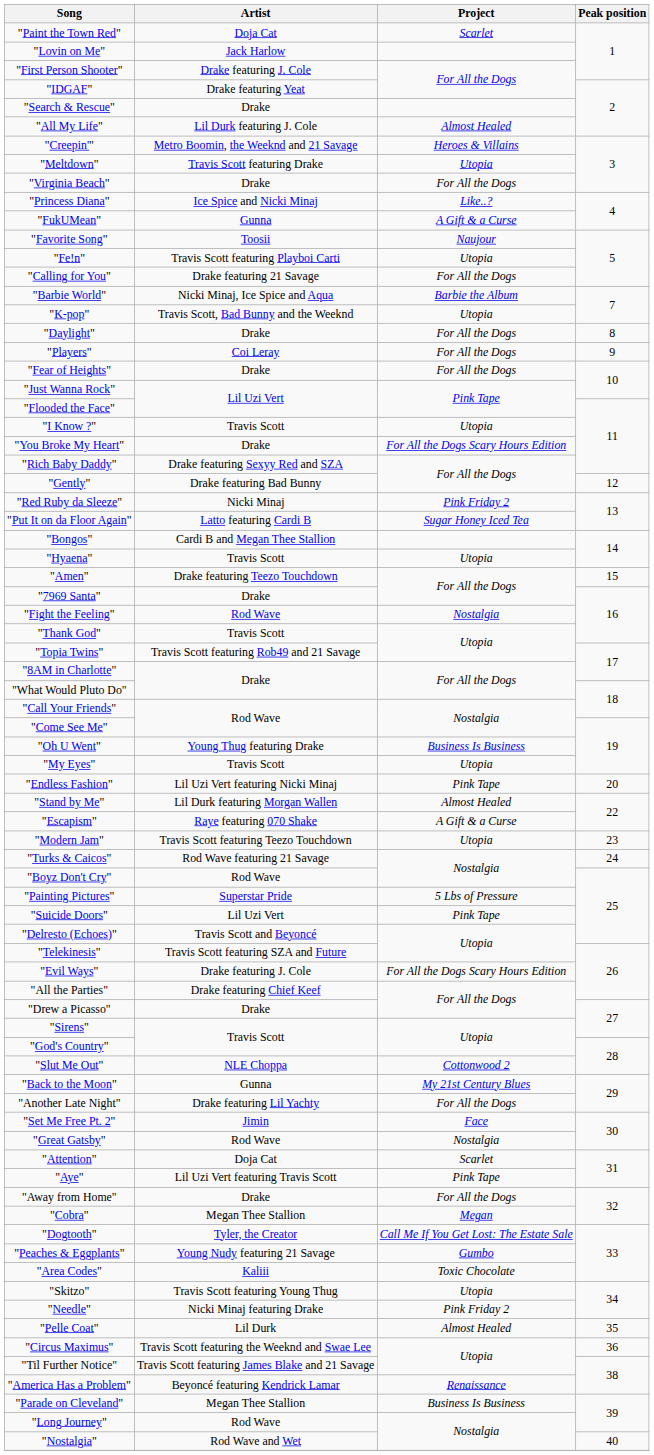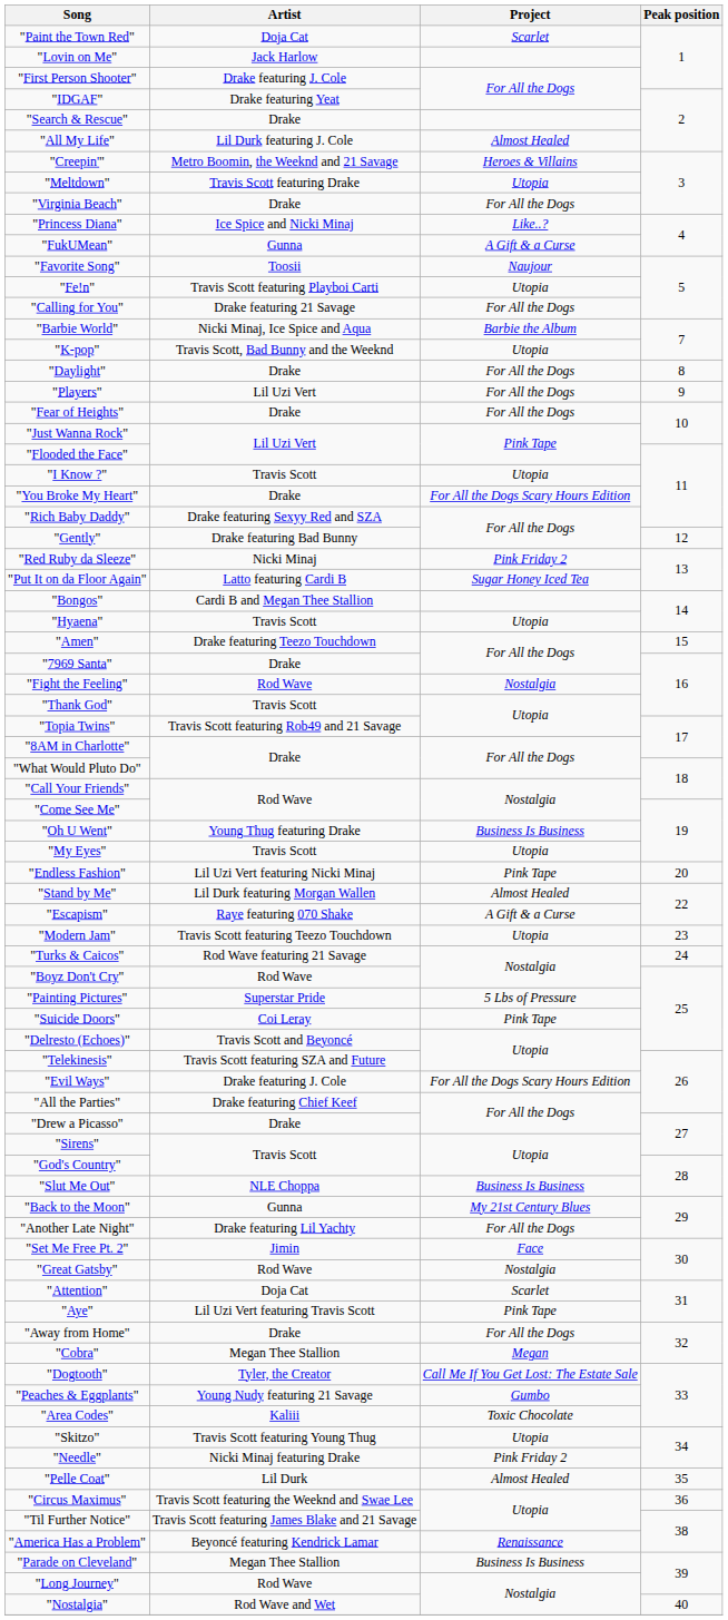 <table class="wikitable sortable plainrowheaders" style="text-align:center;">
 <tr>
 <th scope="col">Song</th>
 <th scope="col">Artist</th>
 <th scope="col">Project</th>
 <th scope="col">Peak position</th>
 </tr>
 <tr>
 <td>"<a href='#'>Paint the Town Red</a>"</td>
 <td><a href='#'>Doja Cat</a></td>
 <td><em><a href='#'>Scarlet</a></em></td>
 <td rowspan="3">1</td>
 </tr>
 <tr>
 <td>"<a href='#'>Lovin on Me</a>"</td>
 <td><a href='#'>Jack Harlow</a></td>
 <td></td>
 </tr>
 <tr>
 <td>"<a href='#'>First Person Shooter</a>"</td>
 <td><a href='#'>Drake</a> featuring <a href='#'>J. Cole</a></td>
 <td rowspan="2"><em><a href='#'>For All the Dogs</a></em></td>
 </tr>
 <tr>
 <td>"<a href='#'>IDGAF</a>"</td>
 <td>Drake featuring <a href='#'>Yeat</a></td>
 <td rowspan="3">2</td>
 </tr>
 <tr>
 <td>"<a href='#'>Search & Rescue</a>"</td>
 <td>Drake</td>
 <td></td>
 </tr>
 <tr>
 <td>"<a href='#'>All My Life</a>"</td>
 <td><a href='#'>Lil Durk</a> featuring J. Cole</td>
 <td><em><a href='#'>Almost Healed</a></em></td>
 </tr>
 <tr>
 <td>"<a href='#'>Creepin'</a>"</td>
 <td><a href='#'>Metro Boomin</a>, <a href='#'>the Weeknd</a> and <a href='#'>21 Savage</a></td>
 <td><em><a href='#'>Heroes & Villains</a></em></td>
 <td rowspan="3">3</td>
 </tr>
 <tr>
 <td>"<a href='#'>Meltdown</a>"</td>
 <td><a href='#'>Travis Scott</a> featuring Drake</td>
 <td><em><a href='#'>Utopia</a></em></td>
 </tr>
 <tr>
 <td>"<a href='#'>Virginia Beach</a>"</td>
 <td>Drake</td>
 <td><em>For All the Dogs</em></td>
 </tr>
 <tr>
 <td>"<a href='#'>Princess Diana</a>"</td>
 <td><a href='#'>Ice Spice</a> and <a href='#'>Nicki Minaj</a></td>
 <td><em><a href='#'>Like..?</a></em></td>
 <td rowspan="2">4</td>
 </tr>
 <tr>
 <td>"<a href='#'>FukUMean</a>"</td>
 <td><a href='#'>Gunna</a></td>
 <td><em><a href='#'>A Gift & a Curse</a></em></td>
 </tr>
 <tr>
 <td>"<a href='#'>Favorite Song</a>"</td>
 <td><a href='#'>Toosii</a></td>
 <td><em><a href='#'>Naujour</a></em></td>
 <td rowspan="3">5</td>
 </tr>
 <tr>
 <td>"<a href='#'>Fe!n</a>"</td>
 <td>Travis Scott featuring <a href='#'>Playboi Carti</a></td>
 <td><em>Utopia</em></td>
 </tr>
 <tr>
 <td>"<a href='#'>Calling for You</a>"</td>
 <td>Drake featuring 21 Savage</td>
 <td><em>For All the Dogs</em></td>
 </tr>
 <tr>
 <td>"<a href='#'>Barbie World</a>"</td>
 <td>Nicki Minaj, Ice Spice and <a href='#'>Aqua</a></td>
 <td><em><a href='#'>Barbie the Album</a></em></td>
 <td rowspan="2">7</td>
 </tr>
 <tr>
 <td>"<a href='#'>K-pop</a>"</td>
 <td>Travis Scott, <a href='#'>Bad Bunny</a> and the Weeknd</td>
 <td><em>Utopia</em></td>
 </tr>
 <tr>
 <td>"<a href='#'>Daylight</a>"</td>
 <td>Drake</td>
 <td><em>For All the Dogs</em></td>
 <td>8</td>
 </tr>
 <tr>
 <td>"<a href='#'>Players</a>"</td>
-<td><a href='#'>Coi Leray</a></td>
+<td>Lil Uzi Vert</td>
 <td><em>For All the Dogs</em></td>
 <td>9</td>
 </tr>
 <tr>
 <td>"<a href='#'>Fear of Heights</a>"</td>
 <td>Drake</td>
 <td><em>For All the Dogs</em></td>
 <td rowspan="2">10</td>
 </tr>
 <tr>
 <td>"<a href='#'>Just Wanna Rock</a>"</td>
 <td rowspan="2"><a href='#'>Lil Uzi Vert</a></td>
 <td rowspan="2"><em><a href='#'>Pink Tape</a></em></td>
 </tr>
 <tr>
 <td>"<a href='#'>Flooded the Face</a>"</td>
 <td rowspan="4">11</td>
 </tr>
 <tr>
 <td>"<a href='#'>I Know ?</a>"</td>
 <td>Travis Scott</td>
 <td><em>Utopia</em></td>
 </tr>
 <tr>
 <td>"<a href='#'>You Broke My Heart</a>"</td>
 <td>Drake</td>
 <td><em><a href='#'>For All the Dogs Scary Hours Edition</a></em></td>
 </tr>
 <tr>
 <td>"<a href='#'>Rich Baby Daddy</a>"</td>
 <td>Drake featuring <a href='#'>Sexyy Red</a> and <a href='#'>SZA</a></td>
 <td rowspan="2"><em>For All the Dogs</em></td>
 </tr>
 <tr>
 <td>"<a href='#'>Gently</a>"</td>
 <td>Drake featuring Bad Bunny</td>
 <td>12</td>
 </tr>
 <tr>
 <td>"<a href='#'>Red Ruby da Sleeze</a>"</td>
 <td>Nicki Minaj</td>
 <td><em><a href='#'>Pink Friday 2</a></em></td>
 <td rowspan="2">13</td>
 </tr>
 <tr>
 <td>"<a href='#'>Put It on da Floor Again</a>"</td>
 <td><a href='#'>Latto</a> featuring <a href='#'>Cardi B</a></td>
 <td><em><a href='#'>Sugar Honey Iced Tea</a></em></td>
 </tr>
 <tr>
 <td>"<a href='#'>Bongos</a>"</td>
 <td>Cardi B and <a href='#'>Megan Thee Stallion</a></td>
 <td></td>
 <td rowspan="2">14</td>
 </tr>
 <tr>
 <td>"<a href='#'>Hyaena</a>"</td>
 <td>Travis Scott</td>
 <td><em>Utopia</em></td>
 </tr>
 <tr>
 <td>"<a href='#'>Amen</a>"</td>
 <td>Drake featuring <a href='#'>Teezo Touchdown</a></td>
 <td rowspan="2"><em>For All the Dogs</em></td>
 <td>15</td>
 </tr>
 <tr>
 <td>"<a href='#'>7969 Santa</a>"</td>
 <td>Drake</td>
 <td rowspan="3">16</td>
 </tr>
 <tr>
 <td>"<a href='#'>Fight the Feeling</a>"</td>
 <td><a href='#'>Rod Wave</a></td>
 <td><em><a href='#'>Nostalgia</a></em></td>
 </tr>
 <tr>
 <td>"<a href='#'>Thank God</a>"</td>
 <td>Travis Scott</td>
 <td rowspan="2"><em>Utopia</em></td>
 </tr>
 <tr>
 <td>"<a href='#'>Topia Twins</a>"</td>
 <td>Travis Scott featuring <a href='#'>Rob49</a> and 21 Savage</td>
 <td rowspan="2">17</td>
 </tr>
 <tr>
 <td>"<a href='#'>8AM in Charlotte</a>"</td>
 <td rowspan="2">Drake</td>
 <td rowspan="2"><em>For All the Dogs</em></td>
 </tr>
 <tr>
 <td>"What Would Pluto Do"</td>
 <td rowspan="2">18</td>
 </tr>
 <tr>
 <td>"<a href='#'>Call Your Friends</a>"</td>
 <td rowspan="2">Rod Wave</td>
 <td rowspan="2"><em>Nostalgia</em></td>
 </tr>
 <tr>
 <td>"<a href='#'>Come See Me</a>"</td>
 <td rowspan="3">19</td>
 </tr>
 <tr>
 <td>"<a href='#'>Oh U Went</a>"</td>
 <td><a href='#'>Young Thug</a> featuring Drake</td>
 <td><em><a href='#'>Business Is Business</a></em></td>
 </tr>
 <tr>
 <td>"<a href='#'>My Eyes</a>"</td>
 <td>Travis Scott</td>
 <td><em>Utopia</em></td>
 </tr>
 <tr>
 <td>"<a href='#'>Endless Fashion</a>"</td>
 <td>Lil Uzi Vert featuring Nicki Minaj</td>
 <td><em>Pink Tape</em></td>
 <td>20</td>
 </tr>
 <tr>
 <td>"<a href='#'>Stand by Me</a>"</td>
 <td>Lil Durk featuring <a href='#'>Morgan Wallen</a></td>
 <td><em>Almost Healed</em></td>
 <td rowspan="2">22</td>
 </tr>
 <tr>
 <td>"<a href='#'>Escapism</a>"</td>
 <td><a href='#'>Raye</a> featuring <a href='#'>070 Shake</a></td>
 <td><em>A Gift & a Curse</em></td>
 </tr>
 <tr>
 <td>"<a href='#'>Modern Jam</a>"</td>
 <td>Travis Scott featuring Teezo Touchdown</td>
 <td><em>Utopia</em></td>
 <td>23</td>
 </tr>
 <tr>
 <td>"<a href='#'>Turks & Caicos</a>"</td>
 <td>Rod Wave featuring 21 Savage</td>
 <td rowspan="2"><em>Nostalgia</em></td>
 <td>24</td>
 </tr>
 <tr>
 <td>"<a href='#'>Boyz Don't Cry</a>"</td>
 <td>Rod Wave</td>
 <td rowspan="4">25</td>
 </tr>
 <tr>
 <td>"<a href='#'>Painting Pictures</a>"</td>
 <td><a href='#'>Superstar Pride</a></td>
 <td><em>5 Lbs of Pressure</em></td>
 </tr>
 <tr>
 <td>"<a href='#'>Suicide Doors</a>"</td>
-<td>Lil Uzi Vert</td>
+<td><a href='#'>Coi Leray</a></td>
 <td><em>Pink Tape</em></td>
 </tr>
 <tr>
 <td>"<a href='#'>Delresto (Echoes)</a>"</td>
 <td>Travis Scott and <a href='#'>Beyoncé</a></td>
 <td rowspan="2"><em>Utopia</em></td>
 </tr>
 <tr>
 <td>"<a href='#'>Telekinesis</a>"</td>
 <td>Travis Scott featuring SZA and <a href='#'>Future</a></td>
 <td rowspan="3">26</td>
 </tr>
 <tr>
 <td>"<a href='#'>Evil Ways</a>"</td>
 <td>Drake featuring J. Cole</td>
 <td><em>For All the Dogs Scary Hours Edition</em></td>
 </tr>
 <tr>
 <td>"All the Parties"</td>
 <td>Drake featuring <a href='#'>Chief Keef</a></td>
 <td rowspan="2"><em>For All the Dogs</em></td>
 </tr>
 <tr>
 <td>"Drew a Picasso"</td>
 <td>Drake</td>
 <td rowspan="2">27</td>
 </tr>
 <tr>
 <td>"<a href='#'>Sirens</a>"</td>
 <td rowspan="2">Travis Scott</td>
 <td rowspan="2"><em>Utopia</em></td>
 </tr>
 <tr>
 <td>"<a href='#'>God's Country</a>"</td>
 <td rowspan="2">28</td>
 </tr>
 <tr>
 <td>"<a href='#'>Slut Me Out</a>"</td>
 <td><a href='#'>NLE Choppa</a></td>
-<td><em><a href='#'>Cottonwood 2</a></em></td>
+<td><em><a href='#'>Business Is Business</a></em></td>
 </tr>
 <tr>
 <td>"<a href='#'>Back to the Moon</a>"</td>
 <td>Gunna</td>
 <td><em><a href='#'>My 21st Century Blues</a></em></td>
 <td rowspan="2">29</td>
 </tr>
 <tr>
 <td>"Another Late Night"</td>
 <td>Drake featuring <a href='#'>Lil Yachty</a></td>
 <td><em>For All the Dogs</em></td>
 </tr>
 <tr>
 <td>"<a href='#'>Set Me Free Pt. 2</a>"</td>
 <td><a href='#'>Jimin</a></td>
 <td><em><a href='#'>Face</a></em></td>
 <td rowspan="2">30</td>
 </tr>
 <tr>
 <td>"<a href='#'>Great Gatsby</a>"</td>
 <td>Rod Wave</td>
 <td><em>Nostalgia</em></td>
 </tr>
 <tr>
 <td>"<a href='#'>Attention</a>"</td>
 <td>Doja Cat</td>
 <td><em>Scarlet</em></td>
 <td rowspan="2">31</td>
 </tr>
 <tr>
 <td>"<a href='#'>Aye</a>"</td>
 <td>Lil Uzi Vert featuring Travis Scott</td>
 <td><em>Pink Tape</em></td>
 </tr>
 <tr>
 <td>"Away from Home"</td>
 <td>Drake</td>
 <td><em>For All the Dogs</em></td>
 <td rowspan="2">32</td>
 </tr>
 <tr>
 <td>"<a href='#'>Cobra</a>"</td>
 <td>Megan Thee Stallion</td>
 <td><em><a href='#'>Megan</a></em></td>
 </tr>
 <tr>
 <td>"<a href='#'>Dogtooth</a>"</td>
 <td><a href='#'>Tyler, the Creator</a></td>
 <td><em><a href='#'>Call Me If You Get Lost: The Estate Sale</a></em></td>
 <td rowspan="3">33</td>
 </tr>
 <tr>
 <td>"<a href='#'>Peaches & Eggplants</a>"</td>
 <td><a href='#'>Young Nudy</a> featuring 21 Savage</td>
 <td><em><a href='#'>Gumbo</a></em></td>
 </tr>
 <tr>
 <td>"<a href='#'>Area Codes</a>"</td>
 <td><a href='#'>Kaliii</a></td>
 <td><em>Toxic Chocolate</em></td>
 </tr>
 <tr>
 <td>"Skitzo"</td>
 <td>Travis Scott featuring Young Thug</td>
 <td><em>Utopia</em></td>
 <td rowspan="2">34</td>
 </tr>
 <tr>
 <td>"<a href='#'>Needle</a>"</td>
 <td>Nicki Minaj featuring Drake</td>
 <td><em>Pink Friday 2</em></td>
 </tr>
 <tr>
 <td>"<a href='#'>Pelle Coat</a>"</td>
 <td>Lil Durk</td>
 <td><em>Almost Healed</em></td>
 <td>35</td>
 </tr>
 <tr>
 <td>"<a href='#'>Circus Maximus</a>"</td>
 <td>Travis Scott featuring the Weeknd and <a href='#'>Swae Lee</a></td>
 <td rowspan="2"><em>Utopia</em></td>
 <td>36</td>
 </tr>
 <tr>
 <td>"Til Further Notice"</td>
 <td>Travis Scott featuring <a href='#'>James Blake</a> and 21 Savage</td>
 <td rowspan="2">38</td>
 </tr>
 <tr>
 <td>"<a href='#'>America Has a Problem</a>"</td>
 <td>Beyoncé featuring <a href='#'>Kendrick Lamar</a></td>
 <td><em><a href='#'>Renaissance</a></em></td>
 </tr>
 <tr>
 <td>"<a href='#'>Parade on Cleveland</a>"</td>
 <td>Megan Thee Stallion</td>
 <td><em>Business Is Business</em></td>
 <td rowspan="2">39</td>
 </tr>
 <tr>
 <td>"<a href='#'>Long Journey</a>"</td>
 <td>Rod Wave</td>
 <td rowspan="2"><em>Nostalgia</em></td>
 </tr>
 <tr>
 <td>"<a href='#'>Nostalgia</a>"</td>
 <td>Rod Wave and <a href='#'>Wet</a></td>
 <td>40</td>
 </tr>
 <tr>
 </tr>
 </table>
